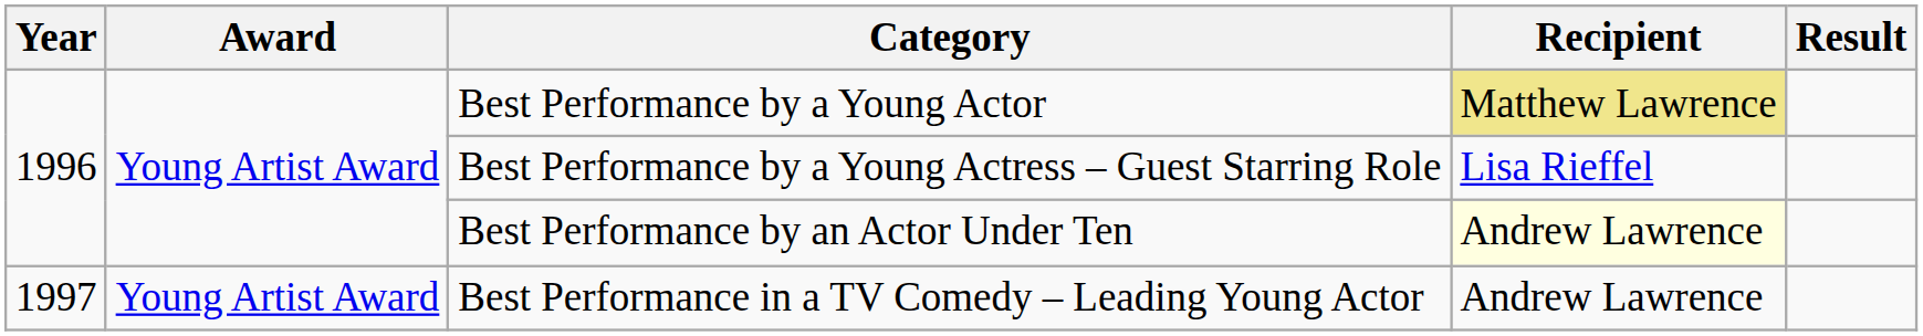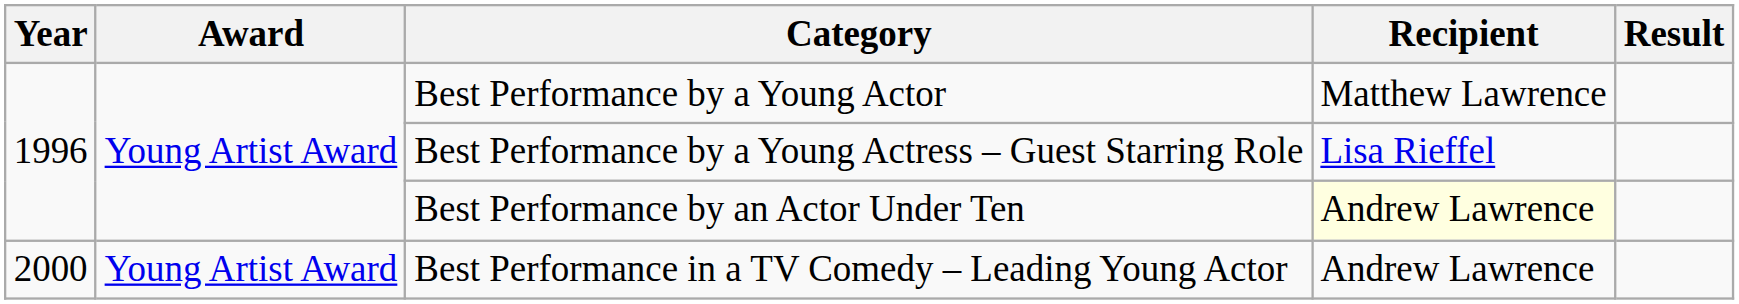 <table class="wikitable">
 <tr>
 <th>Year</th>
 <th>Award</th>
 <th>Category</th>
 <th>Recipient</th>
 <th>Result</th>
 </tr>
 <tr>
 <td rowspan=3>1996</td>
 <td rowspan=3><a href='#'>Young Artist Award</a></td>
 <td>Best Performance by a Young Actor</td>
-<td style="background: khaki;">Matthew Lawrence</td>
+<td>Matthew Lawrence</td>
 <td></td>
 </tr>
 <tr>
 <td>Best Performance by a Young Actress – Guest Starring Role</td>
 <td><a href='#'>Lisa Rieffel</a></td>
 <td></td>
 </tr>
 <tr>
 <td>Best Performance by an Actor Under Ten</td>
 <td style="background: lightyellow;">Andrew Lawrence</td>
 <td></td>
 </tr>
 <tr>
-<td>1997</td>
+<td>2000</td>
 <td><a href='#'>Young Artist Award</a></td>
 <td>Best Performance in a TV Comedy – Leading Young Actor</td>
 <td>Andrew Lawrence</td>
 <td></td>
 </tr>
 </table>
